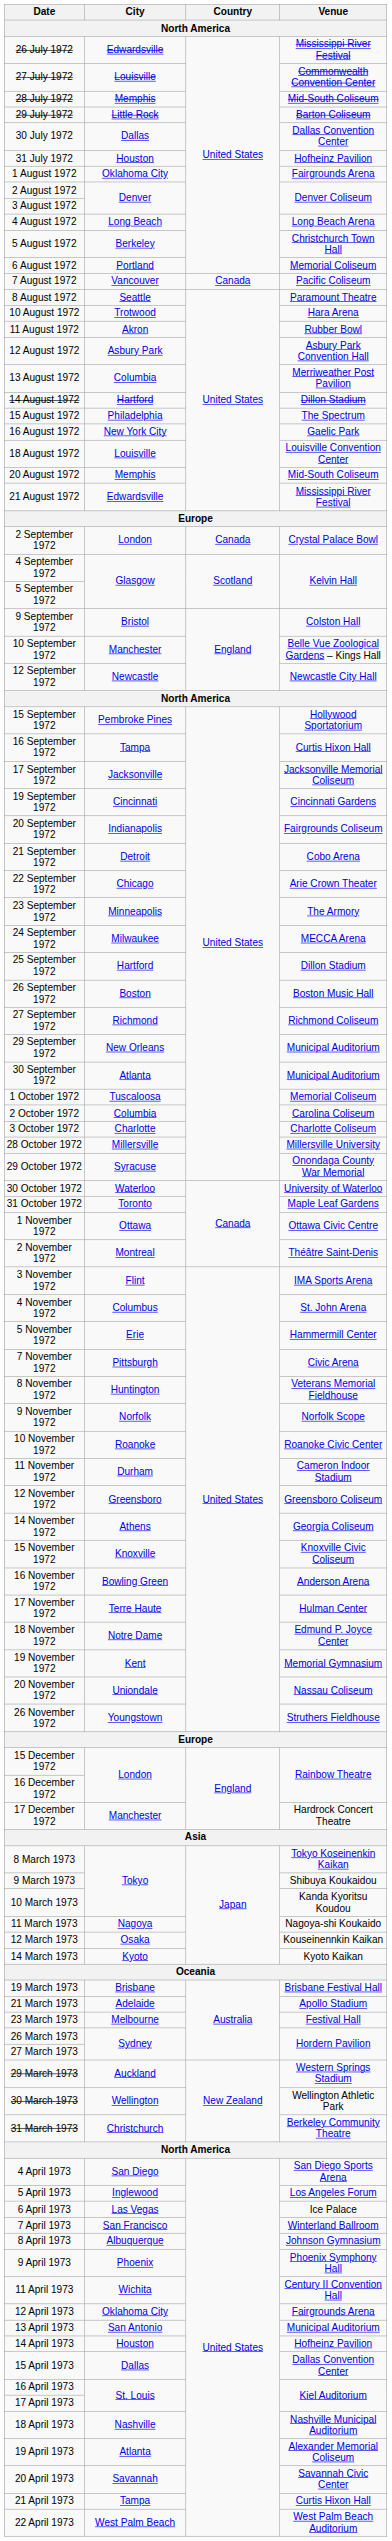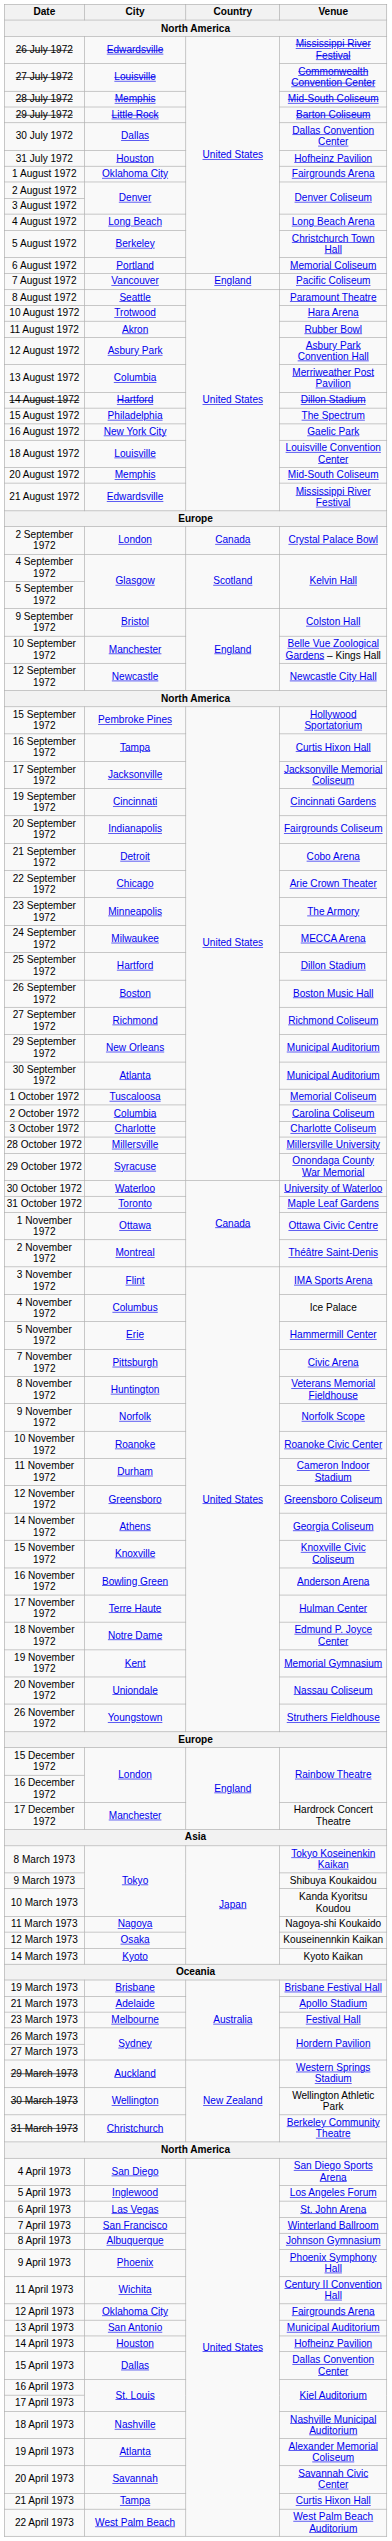 <table class="wikitable" style="text-align:center;">
 <tr>
 <th width="150">Date</th>
 <th width="200">City</th>
 <th width="200">Country</th>
 <th width="200">Venue</th>
 </tr>
 <tr>
 <th colspan="4">North America</th>
 </tr>
 <tr>
 <td><s>26 July 1972</s></td>
 <td><a href='#'><s>Edwardsville</s></a></td>
 <td rowspan="12"><a href='#'>United States</a></td>
 <td><a href='#'><s>Mississippi River Festival</s></a></td>
 </tr>
 <tr>
 <td><s>27 July 1972</s></td>
 <td><a href='#'><s>Louisville</s></a></td>
 <td><a href='#'><s>Commonwealth Convention Center</s></a></td>
 </tr>
 <tr>
 <td><s>28 July 1972</s></td>
 <td><a href='#'><s>Memphis</s></a></td>
 <td><a href='#'><s>Mid-South Coliseum</s></a></td>
 </tr>
 <tr>
 <td><s>29 July 1972</s></td>
 <td><a href='#'><s>Little Rock</s></a></td>
 <td><a href='#'><s>Barton Coliseum</s></a></td>
 </tr>
 <tr>
 <td>30 July 1972</td>
 <td><a href='#'>Dallas</a></td>
 <td><a href='#'>Dallas Convention Center</a></td>
 </tr>
 <tr>
 <td>31 July 1972</td>
 <td><a href='#'>Houston</a></td>
 <td><a href='#'>Hofheinz Pavilion</a></td>
 </tr>
 <tr>
 <td>1 August 1972</td>
 <td><a href='#'>Oklahoma City</a></td>
 <td><a href='#'>Fairgrounds Arena</a></td>
 </tr>
 <tr>
 <td>2 August 1972</td>
 <td rowspan="2"><a href='#'>Denver</a></td>
 <td rowspan="2"><a href='#'>Denver Coliseum</a></td>
 </tr>
 <tr>
 <td>3 August 1972</td>
 </tr>
 <tr>
 <td>4 August 1972</td>
 <td><a href='#'>Long Beach</a></td>
 <td><a href='#'>Long Beach Arena</a></td>
 </tr>
 <tr>
 <td>5 August 1972</td>
 <td><a href='#'>Berkeley</a></td>
 <td><a href='#'>Christchurch Town Hall</a></td>
 </tr>
 <tr>
 <td>6 August 1972</td>
 <td><a href='#'>Portland</a></td>
 <td><a href='#'>Memorial Coliseum</a></td>
 </tr>
 <tr>
 <td>7 August 1972</td>
 <td><a href='#'>Vancouver</a></td>
-<td><a href='#'>Canada</a></td>
+<td><a href='#'>England</a></td>
 <td><a href='#'>Pacific Coliseum</a></td>
 </tr>
 <tr>
 <td>8 August 1972</td>
 <td><a href='#'>Seattle</a></td>
 <td rowspan="11"><a href='#'>United States</a></td>
 <td><a href='#'>Paramount Theatre</a></td>
 </tr>
 <tr>
 <td>10 August 1972</td>
 <td><a href='#'>Trotwood</a></td>
 <td><a href='#'>Hara Arena</a></td>
 </tr>
 <tr>
 <td>11 August 1972</td>
 <td><a href='#'>Akron</a></td>
 <td><a href='#'>Rubber Bowl</a></td>
 </tr>
 <tr>
 <td>12 August 1972</td>
 <td><a href='#'>Asbury Park</a></td>
 <td><a href='#'>Asbury Park Convention Hall</a></td>
 </tr>
 <tr>
 <td>13 August 1972</td>
 <td><a href='#'>Columbia</a></td>
 <td><a href='#'>Merriweather Post Pavilion</a></td>
 </tr>
 <tr>
 <td><s>14 August 1972</s></td>
 <td><a href='#'><s>Hartford</s></a></td>
 <td><a href='#'><s>Dillon Stadium</s></a></td>
 </tr>
 <tr>
 <td>15 August 1972</td>
 <td><a href='#'>Philadelphia</a></td>
 <td><a href='#'>The Spectrum</a></td>
 </tr>
 <tr>
 <td>16 August 1972</td>
 <td><a href='#'>New York City</a></td>
 <td><a href='#'>Gaelic Park</a></td>
 </tr>
 <tr>
 <td>18 August 1972</td>
 <td><a href='#'>Louisville</a></td>
 <td><a href='#'>Louisville Convention Center</a></td>
 </tr>
 <tr>
 <td>20 August 1972</td>
 <td><a href='#'>Memphis</a></td>
 <td><a href='#'>Mid-South Coliseum</a></td>
 </tr>
 <tr>
 <td>21 August 1972</td>
 <td><a href='#'>Edwardsville</a></td>
 <td><a href='#'>Mississippi River Festival</a></td>
 </tr>
 <tr>
 <th colspan="4">Europe</th>
 </tr>
 <tr>
 <td>2 September 1972</td>
 <td><a href='#'>London</a></td>
 <td><a href='#'>Canada</a></td>
 <td><a href='#'>Crystal Palace Bowl</a></td>
 </tr>
 <tr>
 <td>4 September 1972</td>
 <td rowspan="2"><a href='#'>Glasgow</a></td>
 <td rowspan="2"><a href='#'>Scotland</a></td>
 <td rowspan="2"><a href='#'>Kelvin Hall</a></td>
 </tr>
 <tr>
 <td>5 September 1972</td>
 </tr>
 <tr>
 <td>9 September 1972</td>
 <td><a href='#'>Bristol</a></td>
 <td rowspan="3"><a href='#'>England</a></td>
 <td><a href='#'>Colston Hall</a></td>
 </tr>
 <tr>
 <td>10 September 1972</td>
 <td><a href='#'>Manchester</a></td>
 <td><a href='#'>Belle Vue Zoological Gardens</a> – Kings Hall</td>
 </tr>
 <tr>
 <td>12 September 1972</td>
 <td><a href='#'>Newcastle</a></td>
 <td><a href='#'>Newcastle City Hall</a></td>
 </tr>
 <tr>
 <th colspan="4">North America</th>
 </tr>
 <tr>
 <td>15 September 1972</td>
 <td><a href='#'>Pembroke Pines</a></td>
 <td rowspan="19"><a href='#'>United States</a></td>
 <td><a href='#'>Hollywood Sportatorium</a></td>
 </tr>
 <tr>
 <td>16 September 1972</td>
 <td><a href='#'>Tampa</a></td>
 <td><a href='#'>Curtis Hixon Hall</a></td>
 </tr>
 <tr>
 <td>17 September 1972</td>
 <td><a href='#'>Jacksonville</a></td>
 <td><a href='#'>Jacksonville Memorial Coliseum</a></td>
 </tr>
 <tr>
 <td>19 September 1972</td>
 <td><a href='#'>Cincinnati</a></td>
 <td><a href='#'>Cincinnati Gardens</a></td>
 </tr>
 <tr>
 <td>20 September 1972</td>
 <td><a href='#'>Indianapolis</a></td>
 <td><a href='#'>Fairgrounds Coliseum</a></td>
 </tr>
 <tr>
 <td>21 September 1972</td>
 <td><a href='#'>Detroit</a></td>
 <td><a href='#'>Cobo Arena</a></td>
 </tr>
 <tr>
 <td>22 September 1972</td>
 <td><a href='#'>Chicago</a></td>
 <td><a href='#'>Arie Crown Theater</a></td>
 </tr>
 <tr>
 <td>23 September 1972</td>
 <td><a href='#'>Minneapolis</a></td>
 <td><a href='#'>The Armory</a></td>
 </tr>
 <tr>
 <td>24 September 1972</td>
 <td><a href='#'>Milwaukee</a></td>
 <td><a href='#'>MECCA Arena</a></td>
 </tr>
 <tr>
 <td>25 September 1972</td>
 <td><a href='#'>Hartford</a></td>
 <td><a href='#'>Dillon Stadium</a></td>
 </tr>
 <tr>
 <td>26 September 1972</td>
 <td><a href='#'>Boston</a></td>
 <td><a href='#'>Boston Music Hall</a></td>
 </tr>
 <tr>
 <td>27 September 1972</td>
 <td><a href='#'>Richmond</a></td>
 <td><a href='#'>Richmond Coliseum</a></td>
 </tr>
 <tr>
 <td>29 September 1972</td>
 <td><a href='#'>New Orleans</a></td>
 <td><a href='#'>Municipal Auditorium</a></td>
 </tr>
 <tr>
 <td>30 September 1972</td>
 <td><a href='#'>Atlanta</a></td>
 <td><a href='#'>Municipal Auditorium</a></td>
 </tr>
 <tr>
 <td>1 October 1972</td>
 <td><a href='#'>Tuscaloosa</a></td>
 <td><a href='#'>Memorial Coliseum</a></td>
 </tr>
 <tr>
 <td>2 October 1972</td>
 <td><a href='#'>Columbia</a></td>
 <td><a href='#'>Carolina Coliseum</a></td>
 </tr>
 <tr>
 <td>3 October 1972</td>
 <td><a href='#'>Charlotte</a></td>
 <td><a href='#'>Charlotte Coliseum</a></td>
 </tr>
 <tr>
 <td>28 October 1972</td>
 <td><a href='#'>Millersville</a></td>
 <td><a href='#'>Millersville University</a></td>
 </tr>
 <tr>
 <td>29 October 1972</td>
 <td><a href='#'>Syracuse</a></td>
 <td><a href='#'>Onondaga County War Memorial</a></td>
 </tr>
 <tr>
 <td>30 October 1972</td>
 <td><a href='#'>Waterloo</a></td>
 <td rowspan="4"><a href='#'>Canada</a></td>
 <td><a href='#'>University of Waterloo</a></td>
 </tr>
 <tr>
 <td>31 October 1972</td>
 <td><a href='#'>Toronto</a></td>
 <td><a href='#'>Maple Leaf Gardens</a></td>
 </tr>
 <tr>
 <td>1 November 1972</td>
 <td><a href='#'>Ottawa</a></td>
 <td><a href='#'>Ottawa Civic Centre</a></td>
 </tr>
 <tr>
 <td>2 November 1972</td>
 <td><a href='#'>Montreal</a></td>
 <td><a href='#'>Théâtre Saint-Denis</a></td>
 </tr>
 <tr>
 <td>3 November 1972</td>
 <td><a href='#'>Flint</a></td>
 <td rowspan="17"><a href='#'>United States</a></td>
 <td><a href='#'>IMA Sports Arena</a></td>
 </tr>
 <tr>
 <td>4 November 1972</td>
 <td><a href='#'>Columbus</a></td>
-<td><a href='#'>St. John Arena</a></td>
+<td>Ice Palace</td>
 </tr>
 <tr>
 <td>5 November 1972</td>
 <td><a href='#'>Erie</a></td>
 <td><a href='#'>Hammermill Center</a></td>
 </tr>
 <tr>
 <td>7 November 1972</td>
 <td><a href='#'>Pittsburgh</a></td>
 <td><a href='#'>Civic Arena</a></td>
 </tr>
 <tr>
 <td>8 November 1972</td>
 <td><a href='#'>Huntington</a></td>
 <td><a href='#'>Veterans Memorial Fieldhouse</a></td>
 </tr>
 <tr>
 <td>9 November 1972</td>
 <td><a href='#'>Norfolk</a></td>
 <td><a href='#'>Norfolk Scope</a></td>
 </tr>
 <tr>
 <td>10 November 1972</td>
 <td><a href='#'>Roanoke</a></td>
 <td><a href='#'>Roanoke Civic Center</a></td>
 </tr>
 <tr>
 <td>11 November 1972</td>
 <td><a href='#'>Durham</a></td>
 <td><a href='#'>Cameron Indoor Stadium</a></td>
 </tr>
 <tr>
 <td>12 November 1972</td>
 <td><a href='#'>Greensboro</a></td>
 <td><a href='#'>Greensboro Coliseum</a></td>
 </tr>
 <tr>
 <td>14 November 1972</td>
 <td><a href='#'>Athens</a></td>
 <td><a href='#'>Georgia Coliseum</a></td>
 </tr>
 <tr>
 <td>15 November 1972</td>
 <td><a href='#'>Knoxville</a></td>
 <td><a href='#'>Knoxville Civic Coliseum</a></td>
 </tr>
 <tr>
 <td>16 November 1972</td>
 <td><a href='#'>Bowling Green</a></td>
 <td><a href='#'>Anderson Arena</a></td>
 </tr>
 <tr>
 <td>17 November 1972</td>
 <td><a href='#'>Terre Haute</a></td>
 <td><a href='#'>Hulman Center</a></td>
 </tr>
 <tr>
 <td>18 November 1972</td>
 <td><a href='#'>Notre Dame</a></td>
 <td><a href='#'>Edmund P. Joyce Center</a></td>
 </tr>
 <tr>
 <td>19 November 1972</td>
 <td><a href='#'>Kent</a></td>
 <td><a href='#'>Memorial Gymnasium</a></td>
 </tr>
 <tr>
 <td>20 November 1972</td>
 <td><a href='#'>Uniondale</a></td>
 <td><a href='#'>Nassau Coliseum</a></td>
 </tr>
 <tr>
 <td>26 November 1972</td>
 <td><a href='#'>Youngstown</a></td>
 <td><a href='#'>Struthers Fieldhouse</a></td>
 </tr>
 <tr>
 <th colspan="4">Europe</th>
 </tr>
 <tr>
 <td>15 December 1972</td>
 <td rowspan="2"><a href='#'>London</a></td>
 <td rowspan="3"><a href='#'>England</a></td>
 <td rowspan="2"><a href='#'>Rainbow Theatre</a></td>
 </tr>
 <tr>
 <td>16 December 1972</td>
 </tr>
 <tr>
 <td>17 December 1972</td>
 <td><a href='#'>Manchester</a></td>
 <td>Hardrock Concert Theatre</td>
 </tr>
 <tr>
 <th colspan="4">Asia</th>
 </tr>
 <tr>
 <td>8 March 1973</td>
 <td rowspan="3"><a href='#'>Tokyo</a></td>
 <td rowspan="6"><a href='#'>Japan</a></td>
 <td><a href='#'>Tokyo Koseinenkin Kaikan</a></td>
 </tr>
 <tr>
 <td>9 March 1973</td>
 <td>Shibuya Koukaidou</td>
 </tr>
 <tr>
 <td>10 March 1973</td>
 <td>Kanda Kyoritsu Koudou</td>
 </tr>
 <tr>
 <td>11 March 1973</td>
 <td><a href='#'>Nagoya</a></td>
 <td>Nagoya-shi Koukaido</td>
 </tr>
 <tr>
 <td>12 March 1973</td>
 <td><a href='#'>Osaka</a></td>
 <td>Kouseinennkin Kaikan</td>
 </tr>
 <tr>
 <td>14 March 1973</td>
 <td><a href='#'>Kyoto</a></td>
 <td>Kyoto Kaikan</td>
 </tr>
 <tr>
 <th colspan="4">Oceania</th>
 </tr>
 <tr>
 <td>19 March 1973</td>
 <td><a href='#'>Brisbane</a></td>
 <td rowspan="5"><a href='#'>Australia</a></td>
 <td><a href='#'>Brisbane Festival Hall</a></td>
 </tr>
 <tr>
 <td>21 March 1973</td>
 <td><a href='#'>Adelaide</a></td>
 <td><a href='#'>Apollo Stadium</a></td>
 </tr>
 <tr>
 <td>23 March 1973</td>
 <td><a href='#'>Melbourne</a></td>
 <td><a href='#'>Festival Hall</a></td>
 </tr>
 <tr>
 <td>26 March 1973</td>
 <td rowspan="2"><a href='#'>Sydney</a></td>
 <td rowspan="2"><a href='#'>Hordern Pavilion</a></td>
 </tr>
 <tr>
 <td>27 March 1973</td>
 </tr>
 <tr>
 <td><s>29 March 1973</s></td>
 <td><a href='#'>Auckland</a></td>
 <td rowspan="3"><a href='#'>New Zealand</a></td>
 <td><a href='#'>Western Springs Stadium</a></td>
 </tr>
 <tr>
 <td><s>30 March 1973</s></td>
 <td><a href='#'>Wellington</a></td>
 <td>Wellington Athletic Park</td>
 </tr>
 <tr>
 <td><s>31 March 1973</s></td>
 <td><a href='#'>Christchurch</a></td>
 <td><a href='#'>Berkeley Community Theatre</a></td>
 </tr>
 <tr>
 <th colspan="4">North America</th>
 </tr>
 <tr>
 <td>4 April 1973</td>
 <td><a href='#'>San Diego</a></td>
 <td rowspan="18"><a href='#'>United States</a></td>
 <td><a href='#'>San Diego Sports Arena</a></td>
 </tr>
 <tr>
 <td>5 April 1973</td>
 <td><a href='#'>Inglewood</a></td>
 <td><a href='#'>Los Angeles Forum</a></td>
 </tr>
 <tr>
 <td>6 April 1973</td>
 <td><a href='#'>Las Vegas</a></td>
-<td>Ice Palace</td>
+<td><a href='#'>St. John Arena</a></td>
 </tr>
 <tr>
 <td>7 April 1973</td>
 <td><a href='#'>San Francisco</a></td>
 <td><a href='#'>Winterland Ballroom</a></td>
 </tr>
 <tr>
 <td>8 April 1973</td>
 <td><a href='#'>Albuquerque</a></td>
 <td><a href='#'>Johnson Gymnasium</a></td>
 </tr>
 <tr>
 <td>9 April 1973</td>
 <td><a href='#'>Phoenix</a></td>
 <td><a href='#'>Phoenix Symphony Hall</a></td>
 </tr>
 <tr>
 <td>11 April 1973</td>
 <td><a href='#'>Wichita</a></td>
 <td><a href='#'>Century II Convention Hall</a></td>
 </tr>
 <tr>
 <td>12 April 1973</td>
 <td><a href='#'>Oklahoma City</a></td>
 <td><a href='#'>Fairgrounds Arena</a></td>
 </tr>
 <tr>
 <td>13 April 1973</td>
 <td><a href='#'>San Antonio</a></td>
 <td><a href='#'>Municipal Auditorium</a></td>
 </tr>
 <tr>
 <td>14 April 1973</td>
 <td><a href='#'>Houston</a></td>
 <td><a href='#'>Hofheinz Pavilion</a></td>
 </tr>
 <tr>
 <td>15 April 1973</td>
 <td><a href='#'>Dallas</a></td>
 <td><a href='#'>Dallas Convention Center</a></td>
 </tr>
 <tr>
 <td>16 April 1973</td>
 <td rowspan="2"><a href='#'>St. Louis</a></td>
 <td rowspan="2"><a href='#'>Kiel Auditorium</a></td>
 </tr>
 <tr>
 <td>17 April 1973</td>
 </tr>
 <tr>
 <td>18 April 1973</td>
 <td><a href='#'>Nashville</a></td>
 <td><a href='#'>Nashville Municipal Auditorium</a></td>
 </tr>
 <tr>
 <td>19 April 1973</td>
 <td><a href='#'>Atlanta</a></td>
 <td><a href='#'>Alexander Memorial Coliseum</a></td>
 </tr>
 <tr>
 <td>20 April 1973</td>
 <td><a href='#'>Savannah</a></td>
 <td><a href='#'>Savannah Civic Center</a></td>
 </tr>
 <tr>
 <td>21 April 1973</td>
 <td><a href='#'>Tampa</a></td>
 <td><a href='#'>Curtis Hixon Hall</a></td>
 </tr>
 <tr>
 <td>22 April 1973</td>
 <td><a href='#'>West Palm Beach</a></td>
 <td><a href='#'>West Palm Beach Auditorium</a></td>
 </tr>
 </table>
